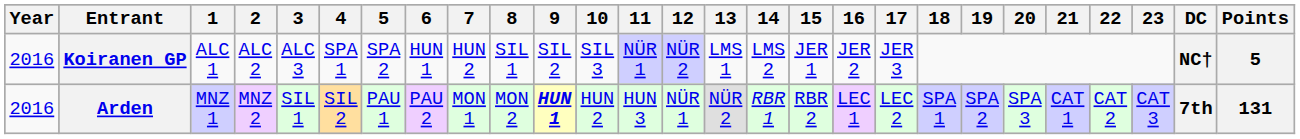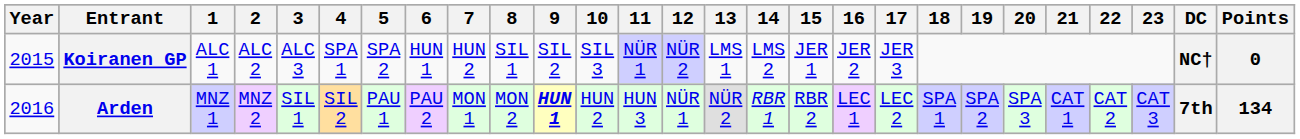 <table class="wikitable" style="text-align:center; font-size:85%">
 <tr>
 <th>Year</th>
 <th>Entrant</th>
 <th>1</th>
 <th>2</th>
 <th>3</th>
 <th>4</th>
 <th>5</th>
 <th>6</th>
 <th>7</th>
 <th>8</th>
 <th>9</th>
 <th>10</th>
 <th>11</th>
 <th>12</th>
 <th>13</th>
 <th>14</th>
 <th>15</th>
 <th>16</th>
 <th>17</th>
 <th>18</th>
 <th>19</th>
 <th>20</th>
 <th>21</th>
 <th>22</th>
 <th>23</th>
 <th>DC</th>
 <th>Points</th>
 </tr>
 <tr>
-<td><a href='#'>2016</a></td>
+<td><a href='#'>2015</a></td>
 <th nowrap><a href='#'>Koiranen GP</a></th>
 <td><a href='#'>ALC<br>1</a></td>
 <td><a href='#'>ALC<br>2</a></td>
 <td><a href='#'>ALC<br>3</a></td>
 <td><a href='#'>SPA<br>1</a></td>
 <td><a href='#'>SPA<br>2</a></td>
 <td><a href='#'>HUN<br>1</a></td>
 <td><a href='#'>HUN<br>2</a></td>
 <td><a href='#'>SIL<br>1</a></td>
 <td><a href='#'>SIL<br>2</a></td>
 <td><a href='#'>SIL<br>3</a></td>
 <td style="background:#CFCFFF;"><a href='#'>NÜR<br>1</a><br></td>
 <td style="background:#CFCFFF;"><a href='#'>NÜR<br>2</a><br></td>
 <td><a href='#'>LMS<br>1</a></td>
 <td><a href='#'>LMS<br>2</a></td>
 <td><a href='#'>JER<br>1</a></td>
 <td><a href='#'>JER<br>2</a></td>
 <td><a href='#'>JER<br>3</a></td>
 <td colspan=6></td>
 <th>NC†</th>
-<th>5</th>
+<th>0</th>
 </tr>
 <tr>
 <td><a href='#'>2016</a></td>
 <th nowrap><a href='#'>Arden</a></th>
 <td style="background:#CFCFFF;"><a href='#'>MNZ<br>1</a><br></td>
 <td style="background:#EFCFFF;"><a href='#'>MNZ<br>2</a><br></td>
 <td style="background:#DFFFDF;"><a href='#'>SIL<br>1</a><br></td>
 <td style="background:#FFDF9F;"><a href='#'>SIL<br>2</a><br></td>
 <td style="background:#DFFFDF;"><a href='#'>PAU<br>1</a><br></td>
 <td style="background:#EFCFFF;"><a href='#'>PAU<br>2</a><br></td>
 <td style="background:#DFFFDF;"><a href='#'>MON<br>1</a><br></td>
 <td style="background:#DFFFDF;"><a href='#'>MON<br>2</a><br></td>
 <td style="background:#FFFFBF;"><strong><em><a href='#'>HUN<br>1</a></em></strong><br></td>
 <td style="background:#DFFFDF;"><a href='#'>HUN<br>2</a><br></td>
 <td style="background:#DFFFDF;"><a href='#'>HUN<br>3</a><br></td>
 <td style="background:#DFFFDF;"><a href='#'>NÜR<br>1</a><br></td>
 <td style="background:#DFDFDF;"><a href='#'>NÜR<br>2</a><br></td>
 <td style="background:#DFFFDF;"><em><a href='#'>RBR<br>1</a></em><br></td>
 <td style="background:#DFFFDF;"><a href='#'>RBR<br>2</a><br></td>
 <td style="background:#EFCFFF;"><a href='#'>LEC<br>1</a><br></td>
 <td style="background:#DFFFDF;"><a href='#'>LEC<br>2</a><br></td>
 <td style="background:#CFCFFF;"><a href='#'>SPA<br>1</a><br></td>
 <td style="background:#CFCFFF;"><a href='#'>SPA<br>2</a><br></td>
 <td style="background:#DFFFDF;"><a href='#'>SPA<br>3</a><br></td>
 <td style="background:#CFCFFF;"><a href='#'>CAT<br>1</a><br></td>
 <td style="background:#DFFFDF;"><a href='#'>CAT<br>2</a><br></td>
 <td style="background:#CFCFFF;"><a href='#'>CAT<br>3</a><br></td>
 <th>7th</th>
-<th>131</th>
+<th>134</th>
 </tr>
 </table>
